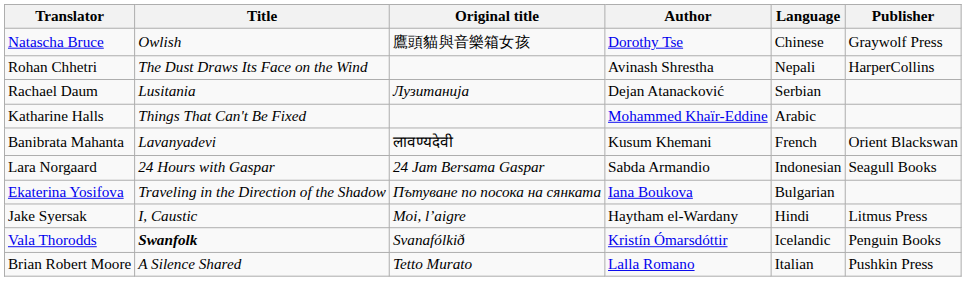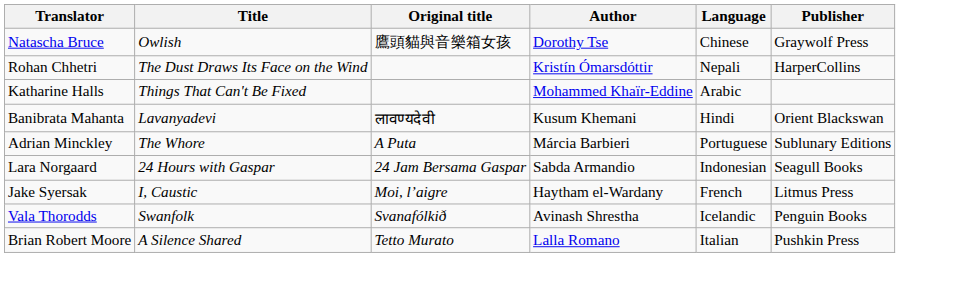 <table class="wikitable sortable">
 <tr>
 <th>Translator</th>
 <th>Title</th>
 <th>Original title</th>
 <th>Author</th>
 <th>Language</th>
 <th>Publisher</th>
 </tr>
 <tr>
 <td><a href='#'>Natascha Bruce</a></td>
 <td><em>Owlish</em></td>
 <td>鷹頭貓與音樂箱女孩</td>
 <td> <a href='#'>Dorothy Tse</a></td>
 <td>Chinese</td>
 <td>Graywolf Press</td>
 </tr>
 <tr>
 <td>Rohan Chhetri</td>
 <td><em>The Dust Draws Its Face on the Wind</em></td>
 <td></td>
-<td> Avinash Shrestha</td>
+<td> <a href='#'>Kristín Ómarsdóttir</a></td>
 <td>Nepali</td>
 <td>HarperCollins</td>
-</tr>
-<tr>
-<td>Rachael Daum</td>
-<td><em>Lusitania</em></td>
-<td><em>Лузитанија</em></td>
-<td> Dejan Atanacković</td>
-<td>Serbian</td>
-<td></td>
 </tr>
 <tr>
 <td>Katharine Halls</td>
 <td><em>Things That Can't Be Fixed</em></td>
 <td></td>
 <td> <a href='#'>Mohammed Khaïr-Eddine</a></td>
 <td>Arabic</td>
 <td></td>
 </tr>
 <tr>
 <td>Banibrata Mahanta</td>
 <td><em>Lavanyadevi</em></td>
 <td>लावण्यदेवी</td>
 <td> Kusum Khemani</td>
-<td>French</td>
+<td>Hindi</td>
 <td>Orient Blackswan</td>
+</tr>
+<tr>
+<td>Adrian Minckley</td>
+<td><em>The Whore</em></td>
+<td><em>A Puta</em></td>
+<td> Márcia Barbieri</td>
+<td>Portuguese</td>
+<td>Sublunary Editions</td>
 </tr>
 <tr>
 <td>Lara Norgaard</td>
 <td><em>24 Hours with Gaspar</em></td>
 <td><em>24 Jam Bersama Gaspar</em></td>
 <td> Sabda Armandio</td>
 <td>Indonesian</td>
 <td>Seagull Books</td>
 </tr>
 <tr>
-<td><a href='#'>Ekaterina Yosifova</a></td>
-<td><em>Traveling in the Direction of the Shadow</em></td>
-<td><em>Пътуване по посока на сянката</em></td>
-<td> <a href='#'>Iana Boukova</a></td>
-<td>Bulgarian</td>
-<td></td>
-</tr>
-<tr>
 <td>Jake Syersak</td>
 <td><em>I, Caustic</em></td>
 <td><em>Moi, l’aigre</em></td>
 <td> Haytham el-Wardany</td>
-<td>Hindi</td>
+<td>French</td>
 <td>Litmus Press</td>
 </tr>
 <tr>
 <td><a href='#'>Vala Thorodds</a></td>
-<td><strong><em>Swanfolk</em></strong></td>
+<td><em>Swanfolk</em></td>
 <td><em>Svanafólkið</em></td>
-<td> <a href='#'>Kristín Ómarsdóttir</a></td>
+<td> Avinash Shrestha</td>
 <td>Icelandic</td>
 <td>Penguin Books</td>
 </tr>
 <tr>
 <td>Brian Robert Moore</td>
 <td><em>A Silence Shared</em></td>
 <td><em>Tetto Murato</em></td>
 <td> <a href='#'>Lalla Romano</a></td>
 <td>Italian</td>
 <td>Pushkin Press</td>
 </tr>
 </table>
